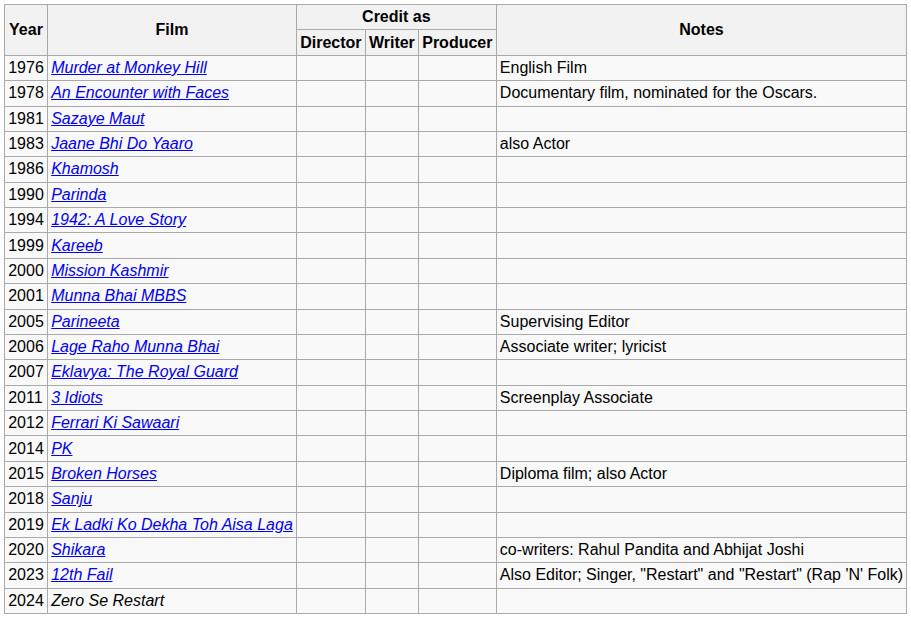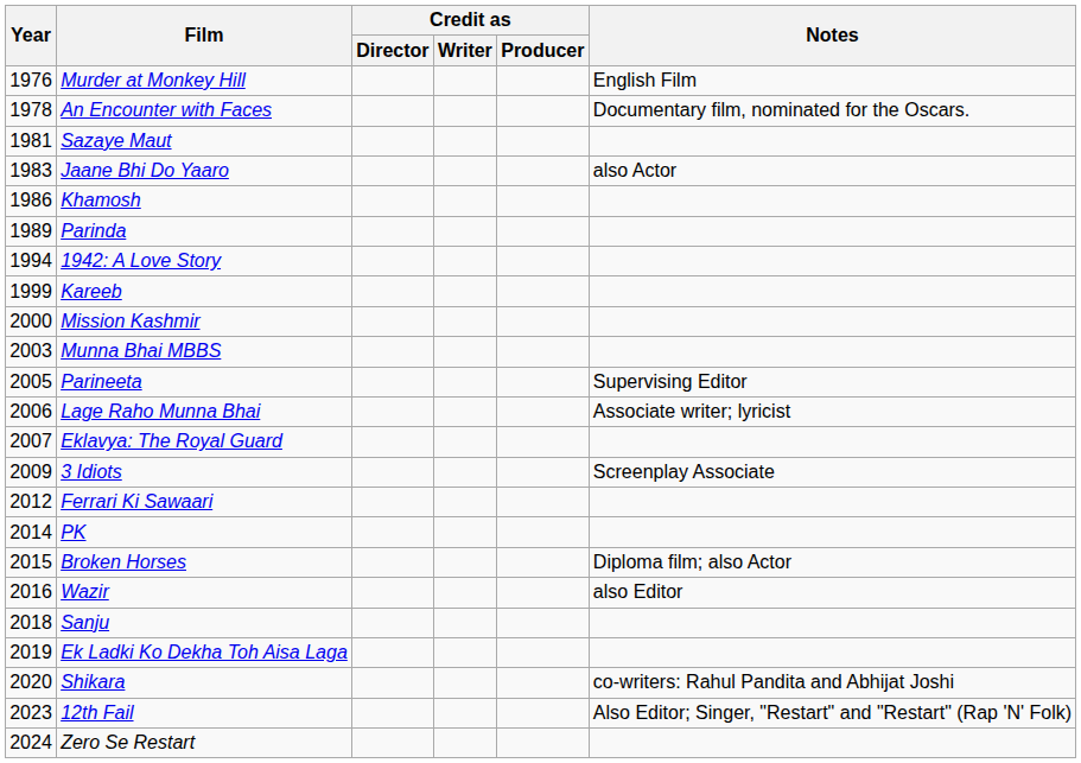 <table class="wikitable">
 <tr>
 <th rowspan=2>Year</th>
 <th rowspan=2>Film</th>
 <th colspan=3>Credit as</th>
 <th rowspan=2>Notes</th>
 </tr>
 <tr>
 <th>Director</th>
 <th>Writer</th>
 <th>Producer</th>
 </tr>
 <tr>
 <td>1976</td>
 <td><em><a href='#'>Murder at Monkey Hill</a></em></td>
 <td></td>
 <td></td>
 <td></td>
 <td>English Film</td>
 </tr>
 <tr>
 <td>1978</td>
 <td><em><a href='#'>An Encounter with Faces</a></em></td>
 <td></td>
 <td></td>
 <td></td>
 <td>Documentary film, nominated for the Oscars.</td>
 </tr>
 <tr>
 <td>1981</td>
 <td><em><a href='#'>Sazaye Maut</a></em></td>
 <td></td>
 <td></td>
 <td></td>
 <td></td>
 </tr>
 <tr>
 <td>1983</td>
 <td><em><a href='#'>Jaane Bhi Do Yaaro</a></em></td>
 <td></td>
 <td></td>
 <td></td>
 <td>also Actor</td>
 </tr>
 <tr>
 <td>1986</td>
 <td><em><a href='#'>Khamosh</a></em></td>
 <td></td>
 <td></td>
 <td></td>
 <td></td>
 </tr>
 <tr>
-<td>1990</td>
+<td>1989</td>
 <td><em><a href='#'>Parinda</a></em></td>
 <td></td>
 <td></td>
 <td></td>
 <td></td>
 </tr>
 <tr>
 <td>1994</td>
 <td><em><a href='#'>1942: A Love Story</a></em></td>
 <td></td>
 <td></td>
 <td></td>
 <td></td>
 </tr>
 <tr>
 <td>1999</td>
 <td><em><a href='#'>Kareeb</a></em></td>
 <td></td>
 <td></td>
 <td></td>
 <td></td>
 </tr>
 <tr>
 <td>2000</td>
 <td><em><a href='#'>Mission Kashmir</a></em></td>
 <td></td>
 <td></td>
 <td></td>
 <td></td>
 </tr>
 <tr>
-<td>2001</td>
+<td>2003</td>
 <td><em><a href='#'>Munna Bhai MBBS</a></em></td>
 <td></td>
 <td></td>
 <td></td>
 <td></td>
 </tr>
 <tr>
 <td>2005</td>
 <td><em><a href='#'>Parineeta</a></em></td>
 <td></td>
 <td></td>
 <td></td>
 <td>Supervising Editor</td>
 </tr>
 <tr>
 <td>2006</td>
 <td><em><a href='#'>Lage Raho Munna Bhai</a></em></td>
 <td></td>
 <td></td>
 <td></td>
 <td>Associate writer; lyricist</td>
 </tr>
 <tr>
 <td>2007</td>
 <td><em><a href='#'>Eklavya: The Royal Guard</a></em></td>
 <td></td>
 <td></td>
 <td></td>
 <td></td>
 </tr>
 <tr>
-<td>2011</td>
+<td>2009</td>
 <td><em><a href='#'>3 Idiots</a></em></td>
 <td></td>
 <td></td>
 <td></td>
 <td>Screenplay Associate</td>
 </tr>
 <tr>
 <td>2012</td>
 <td><em><a href='#'>Ferrari Ki Sawaari</a></em></td>
 <td></td>
 <td></td>
 <td></td>
 <td></td>
 </tr>
 <tr>
 <td>2014</td>
 <td><em><a href='#'>PK</a></em></td>
 <td></td>
 <td></td>
 <td></td>
 <td></td>
 </tr>
 <tr>
 <td>2015</td>
 <td><em><a href='#'>Broken Horses</a></em></td>
 <td></td>
 <td></td>
 <td></td>
 <td>Diploma film; also Actor</td>
+</tr>
+<tr>
+<td>2016</td>
+<td><em><a href='#'>Wazir</a></em></td>
+<td></td>
+<td></td>
+<td></td>
+<td>also Editor</td>
 </tr>
 <tr>
 <td>2018</td>
 <td><em><a href='#'>Sanju</a></em></td>
 <td></td>
 <td></td>
 <td></td>
 <td></td>
 </tr>
 <tr>
 <td>2019</td>
 <td><em><a href='#'>Ek Ladki Ko Dekha Toh Aisa Laga</a></em></td>
 <td></td>
 <td></td>
 <td></td>
 <td></td>
 </tr>
 <tr>
 <td>2020</td>
 <td><em><a href='#'>Shikara</a></em></td>
 <td></td>
 <td></td>
 <td></td>
 <td>co-writers: Rahul Pandita and Abhijat Joshi</td>
 </tr>
 <tr>
 <td>2023</td>
 <td><em><a href='#'>12th Fail</a></em></td>
 <td></td>
 <td></td>
 <td></td>
 <td>Also Editor; Singer, "Restart" and "Restart" (Rap 'N' Folk)</td>
 </tr>
 <tr>
 <td>2024</td>
 <td><em>Zero Se Restart</em></td>
 <td></td>
 <td></td>
 <td></td>
 </tr>
 </table>
